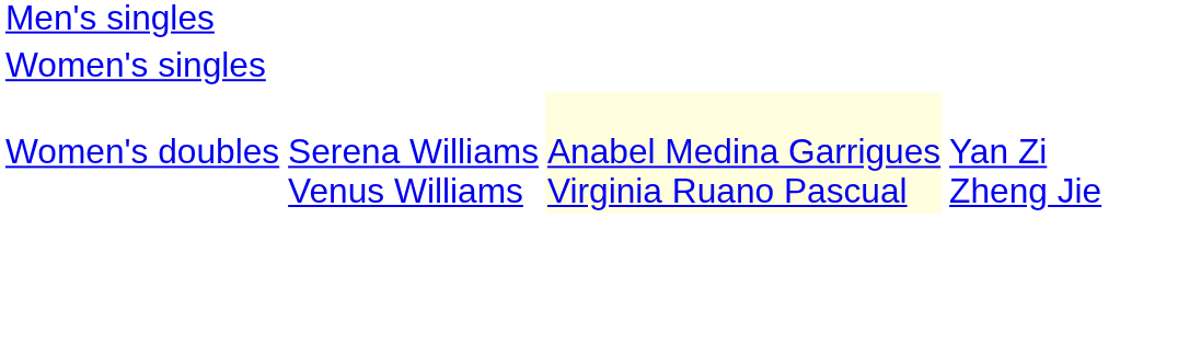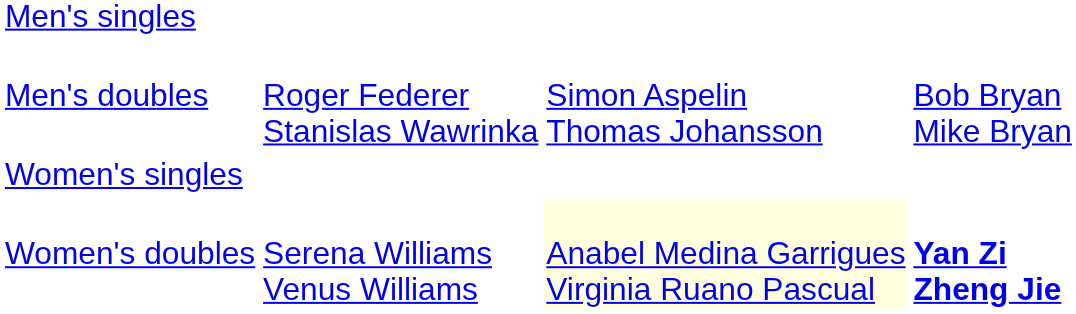 <table>
 <tr>
 <td><a href='#'>Men's singles</a></td>
 <td></td>
 <td></td>
 <td></td>
+</tr>
+<tr>
+<td><a href='#'>Men's doubles</a></td>
+<td><br><a href='#'>Roger Federer</a><br><a href='#'>Stanislas Wawrinka</a></td>
+<td><br><a href='#'>Simon Aspelin</a><br><a href='#'>Thomas Johansson</a></td>
+<td><br><a href='#'>Bob Bryan</a><br><a href='#'>Mike Bryan</a></td>
 </tr>
 <tr>
 <td><a href='#'>Women's singles</a></td>
 <td></td>
 <td></td>
 <td></td>
 </tr>
 <tr>
 <td><a href='#'>Women's doubles</a></td>
 <td><br><a href='#'>Serena Williams</a><br><a href='#'>Venus Williams</a></td>
 <td style="background: lightyellow;"><br><a href='#'>Anabel Medina Garrigues</a><br><a href='#'>Virginia Ruano Pascual</a></td>
-<td><br><a href='#'>Yan Zi</a><br><a href='#'>Zheng Jie</a></td>
+<td><strong><br><a href='#'>Yan Zi</a><br><a href='#'>Zheng Jie</a></strong></td>
 </tr>
 </table>
